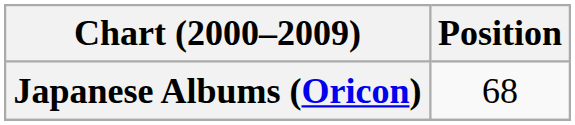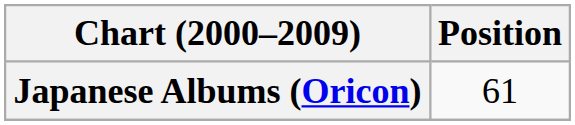 <table class="wikitable plainrowheaders">
 <tr>
 <th>Chart (2000–2009)</th>
 <th>Position</th>
 </tr>
 <tr>
 <th scope="row">Japanese Albums (<a href='#'>Oricon</a>)</th>
-<td style="text-align:center;">68</td>
+<td style="text-align:center;">61</td>
 </tr>
 <tr>
 </tr>
 </table>
